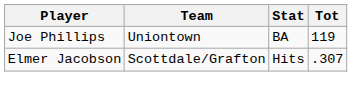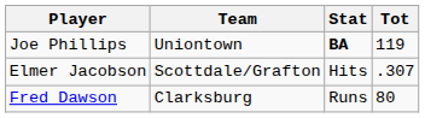 <table class="wikitable">
 <tr>
 <th>Player</th>
 <th>Team</th>
 <th>Stat</th>
 <th>Tot</th>
 </tr>
 <tr>
 <td>Joe Phillips</td>
 <td>Uniontown</td>
-<td>BA</td>
+<td><strong>BA</strong></td>
 <td>119</td>
 </tr>
 <tr>
 <td>Elmer Jacobson</td>
 <td>Scottdale/Grafton</td>
 <td>Hits</td>
 <td>.307</td>
 </tr>
+<tr>
+<td><a href='#'>Fred Dawson</a></td>
+<td>Clarksburg</td>
+<td>Runs</td>
+<td>80</td>
+</tr>
 </table>
